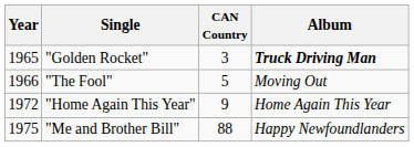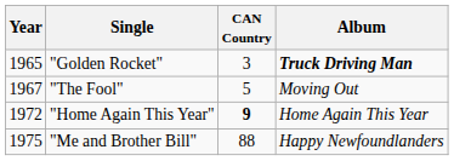 <table class="wikitable">
 <tr>
 <th>Year</th>
 <th>Single</th>
 <th width="45"><small>CAN Country</small></th>
 <th>Album</th>
 </tr>
 <tr>
 <td>1965</td>
 <td>"Golden Rocket"</td>
 <td align="center">3</td>
 <td><strong><em>Truck Driving Man</em></strong></td>
 </tr>
 <tr>
-<td>1966</td>
+<td>1967</td>
 <td>"The Fool"</td>
 <td align="center">5</td>
 <td><em>Moving Out</em></td>
 </tr>
 <tr>
 <td>1972</td>
 <td>"Home Again This Year"</td>
-<td align="center">9</td>
+<td align="center"><strong>9</strong></td>
 <td><em>Home Again This Year</em></td>
 </tr>
 <tr>
 <td>1975</td>
 <td>"Me and Brother Bill"</td>
 <td align="center">88</td>
 <td><em>Happy Newfoundlanders</em></td>
 </tr>
 </table>
